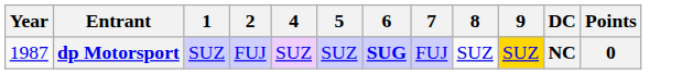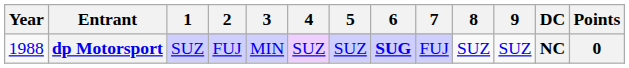 <table class="wikitable" style="text-align:center; font-size:90%">
 <tr>
 <th>Year</th>
 <th>Entrant</th>
 <th>1</th>
 <th>2</th>
+<th>3</th>
 <th>4</th>
 <th>5</th>
 <th>6</th>
 <th>7</th>
 <th>8</th>
 <th>9</th>
 <th>DC</th>
 <th>Points</th>
 </tr>
 <tr>
-<td><a href='#'>1987</a></td>
+<td><a href='#'>1988</a></td>
 <th><a href='#'>dp Motorsport</a></th>
 <td style="background:#CFCFFF;"><a href='#'>SUZ</a><br></td>
 <td style="background:#CFCFFF;"><a href='#'>FUJ</a><br></td>
+<td style="background:#CFCFFF;"><a href='#'>MIN</a><br></td>
 <td style="background:#EFCFFF;"><a href='#'>SUZ</a><br></td>
 <td style="background:#CFCFFF;"><a href='#'>SUZ</a><br></td>
 <td style="background:#CFCFFF;"><strong><a href='#'>SUG</a><br></strong></td>
 <td style="background:#CFCFFF;"><a href='#'>FUJ</a><br></td>
 <td><a href='#'>SUZ</a></td>
-<td style="background: gold;"><a href='#'>SUZ</a></td>
+<td><a href='#'>SUZ</a></td>
 <th>NC</th>
 <th>0</th>
 </tr>
 </table>
